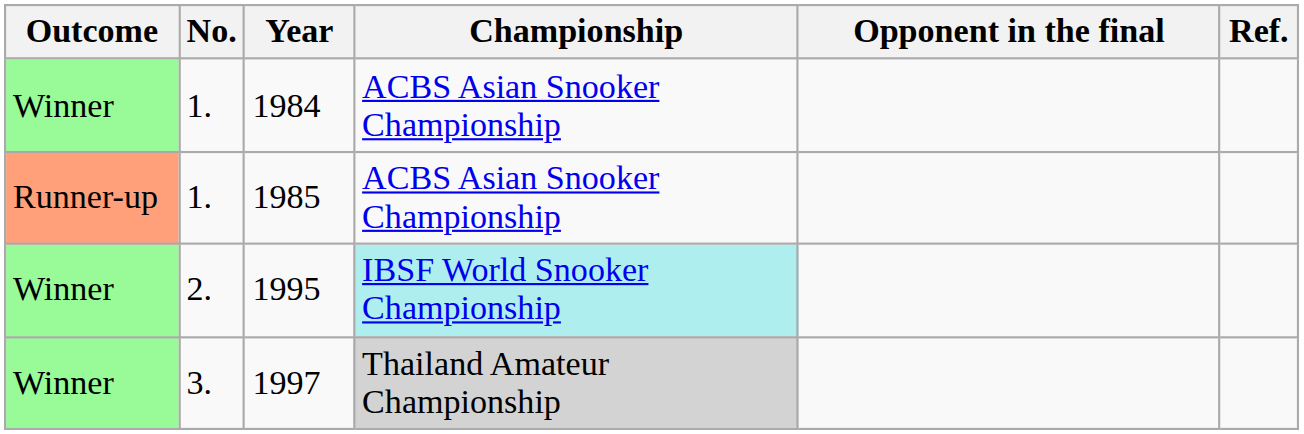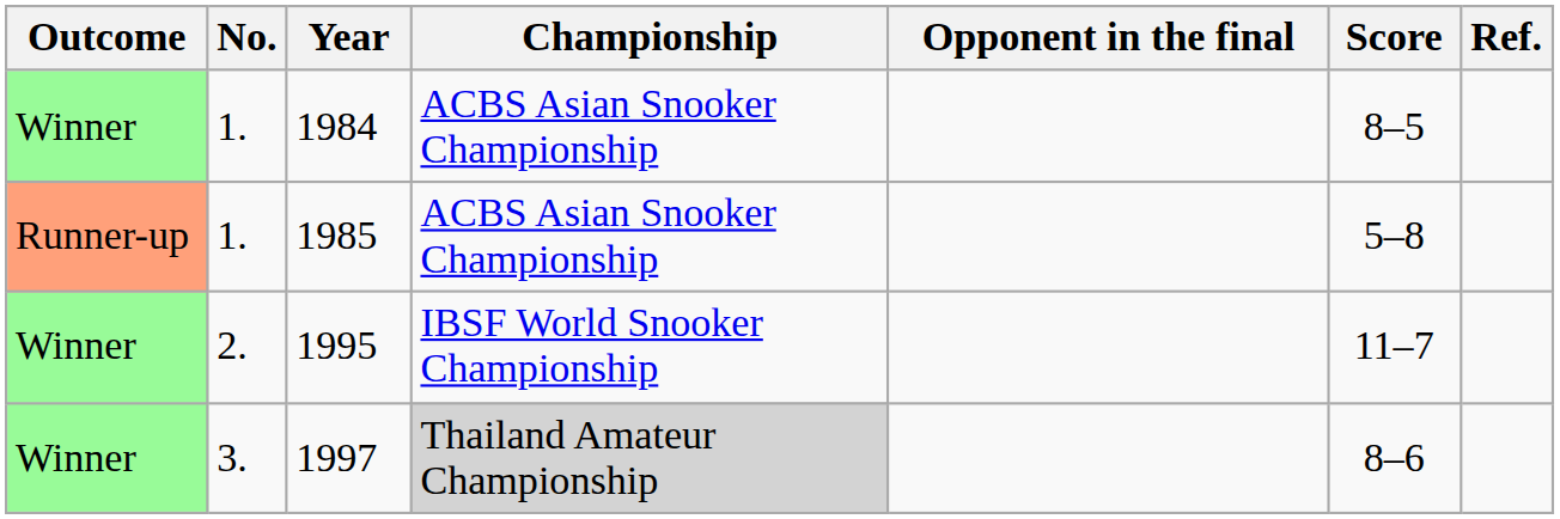 <table class="wikitable sortable">
 <tr>
 <th width="80">Outcome</th>
 <th width="20">No.</th>
 <th width="50">Year</th>
 <th width="250">Championship</th>
 <th width="250">Opponent in the final</th>
+<th width="50">Score</th>
 <th width="30">Ref.</th>
 </tr>
 <tr>
 <td style="background:#98FB98">Winner</td>
 <td>1.</td>
 <td>1984</td>
 <td><a href='#'>ACBS Asian Snooker Championship</a></td>
 <td></td>
+<td align = "center">8–5</td>
 <td></td>
 </tr>
 <tr>
 <td style="background:#ffa07a;">Runner-up</td>
 <td>1.</td>
 <td>1985</td>
 <td><a href='#'>ACBS Asian Snooker Championship</a></td>
 <td></td>
+<td align = "center">5–8</td>
 <td></td>
 </tr>
 <tr>
 <td style="background:#98FB98">Winner</td>
 <td>2.</td>
 <td>1995</td>
-<td style="background: paleturquoise;"><a href='#'>IBSF World Snooker Championship</a></td>
+<td><a href='#'>IBSF World Snooker Championship</a></td>
 <td></td>
+<td align="center">11–7</td>
 <td></td>
 </tr>
 <tr>
 <td style="background:#98FB98">Winner</td>
 <td>3.</td>
 <td>1997</td>
 <td style="background: lightgrey;">Thailand Amateur Championship</td>
 <td></td>
+<td align="center">8–6</td>
 <td></td>
 </tr>
 </table>
